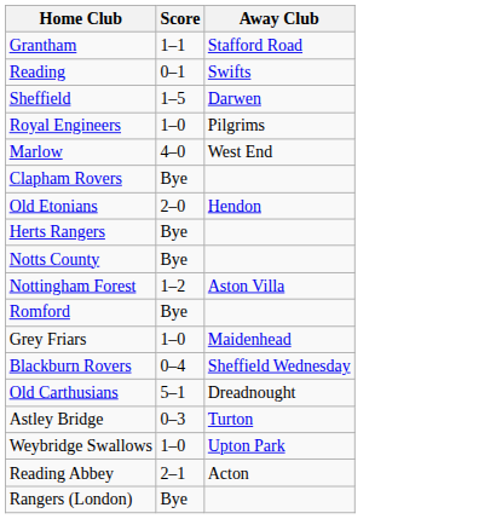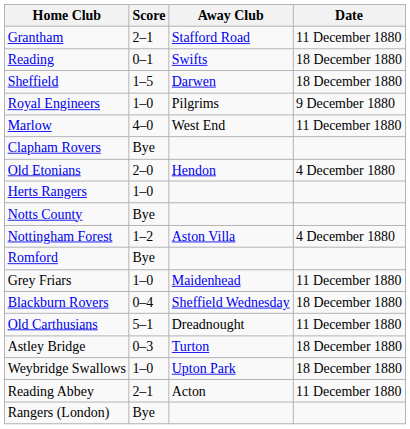 <table class="wikitable">
 <tr>
 <th>Home Club</th>
 <th>Score</th>
 <th>Away Club</th>
+<th>Date</th>
 </tr>
 <tr>
 <td><a href='#'>Grantham</a></td>
-<td>1–1</td>
+<td>2–1</td>
 <td><a href='#'>Stafford Road</a></td>
+<td>11 December 1880</td>
 </tr>
 <tr>
 <td><a href='#'>Reading</a></td>
 <td>0–1</td>
 <td><a href='#'>Swifts</a></td>
+<td>18 December 1880</td>
 </tr>
 <tr>
 <td><a href='#'>Sheffield</a></td>
 <td>1–5</td>
 <td><a href='#'>Darwen</a></td>
+<td>18 December 1880</td>
 </tr>
 <tr>
 <td><a href='#'>Royal Engineers</a></td>
 <td>1–0</td>
 <td>Pilgrims</td>
+<td>9 December 1880</td>
 </tr>
 <tr>
 <td><a href='#'>Marlow</a></td>
 <td>4–0</td>
 <td>West End</td>
+<td>11 December 1880</td>
 </tr>
 <tr>
 <td><a href='#'>Clapham Rovers</a></td>
 <td>Bye</td>
+<td></td>
 <td></td>
 </tr>
 <tr>
 <td><a href='#'>Old Etonians</a></td>
 <td>2–0</td>
 <td><a href='#'>Hendon</a></td>
+<td>4 December 1880</td>
 </tr>
 <tr>
 <td><a href='#'>Herts Rangers</a></td>
-<td>Bye</td>
+<td>1–0</td>
+<td></td>
 <td></td>
 </tr>
 <tr>
 <td><a href='#'>Notts County</a></td>
 <td>Bye</td>
 <td></td>
+<td></td>
 </tr>
 <tr>
 <td><a href='#'>Nottingham Forest</a></td>
 <td>1–2</td>
 <td><a href='#'>Aston Villa</a></td>
+<td>4 December 1880</td>
 </tr>
 <tr>
 <td><a href='#'>Romford</a></td>
 <td>Bye</td>
+<td></td>
 <td></td>
 </tr>
 <tr>
 <td>Grey Friars</td>
 <td>1–0</td>
 <td><a href='#'>Maidenhead</a></td>
+<td>11 December 1880</td>
 </tr>
 <tr>
 <td><a href='#'>Blackburn Rovers</a></td>
 <td>0–4</td>
 <td><a href='#'>Sheffield Wednesday</a></td>
+<td>18 December 1880</td>
 </tr>
 <tr>
 <td><a href='#'>Old Carthusians</a></td>
 <td>5–1</td>
 <td>Dreadnought</td>
+<td>11 December 1880</td>
 </tr>
 <tr>
 <td>Astley Bridge</td>
 <td>0–3</td>
 <td><a href='#'>Turton</a></td>
+<td>18 December 1880</td>
 </tr>
 <tr>
 <td>Weybridge Swallows</td>
 <td>1–0</td>
 <td><a href='#'>Upton Park</a></td>
+<td>18 December 1880</td>
 </tr>
 <tr>
 <td>Reading Abbey</td>
 <td>2–1</td>
 <td>Acton</td>
+<td>11 December 1880</td>
 </tr>
 <tr>
 <td>Rangers (London)</td>
 <td>Bye</td>
 <td></td>
+<td></td>
 </tr>
 </table>
